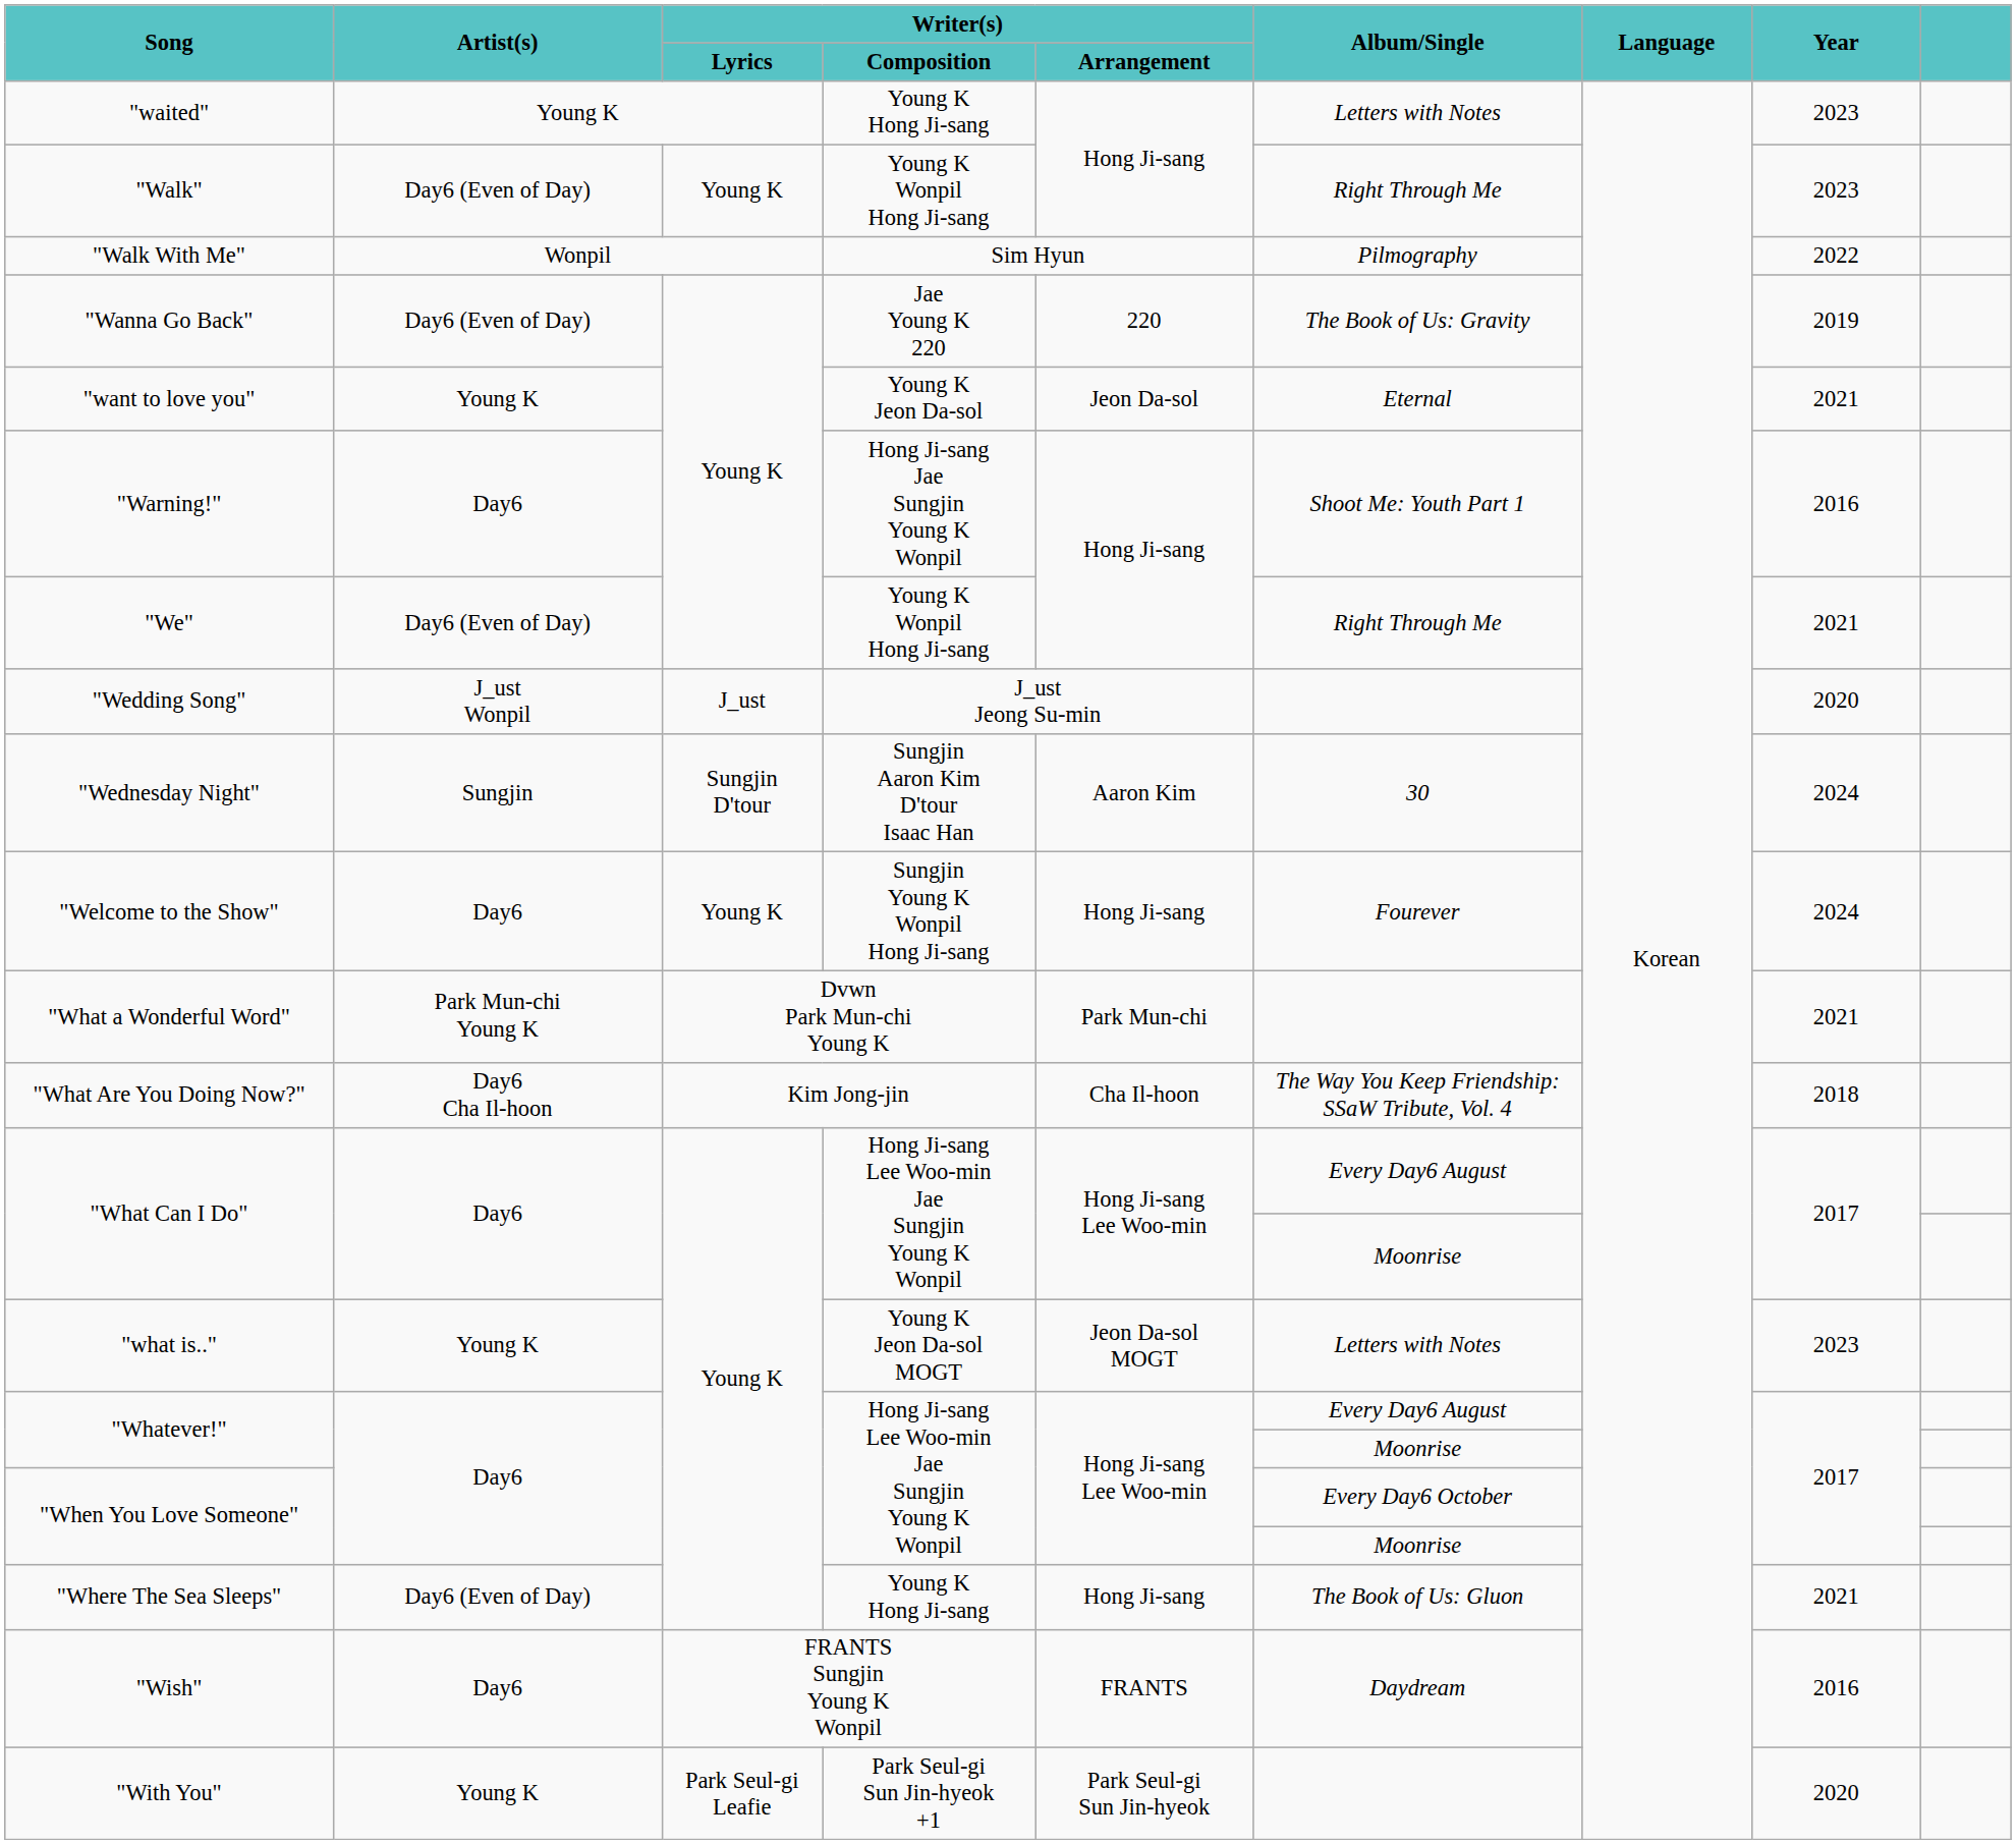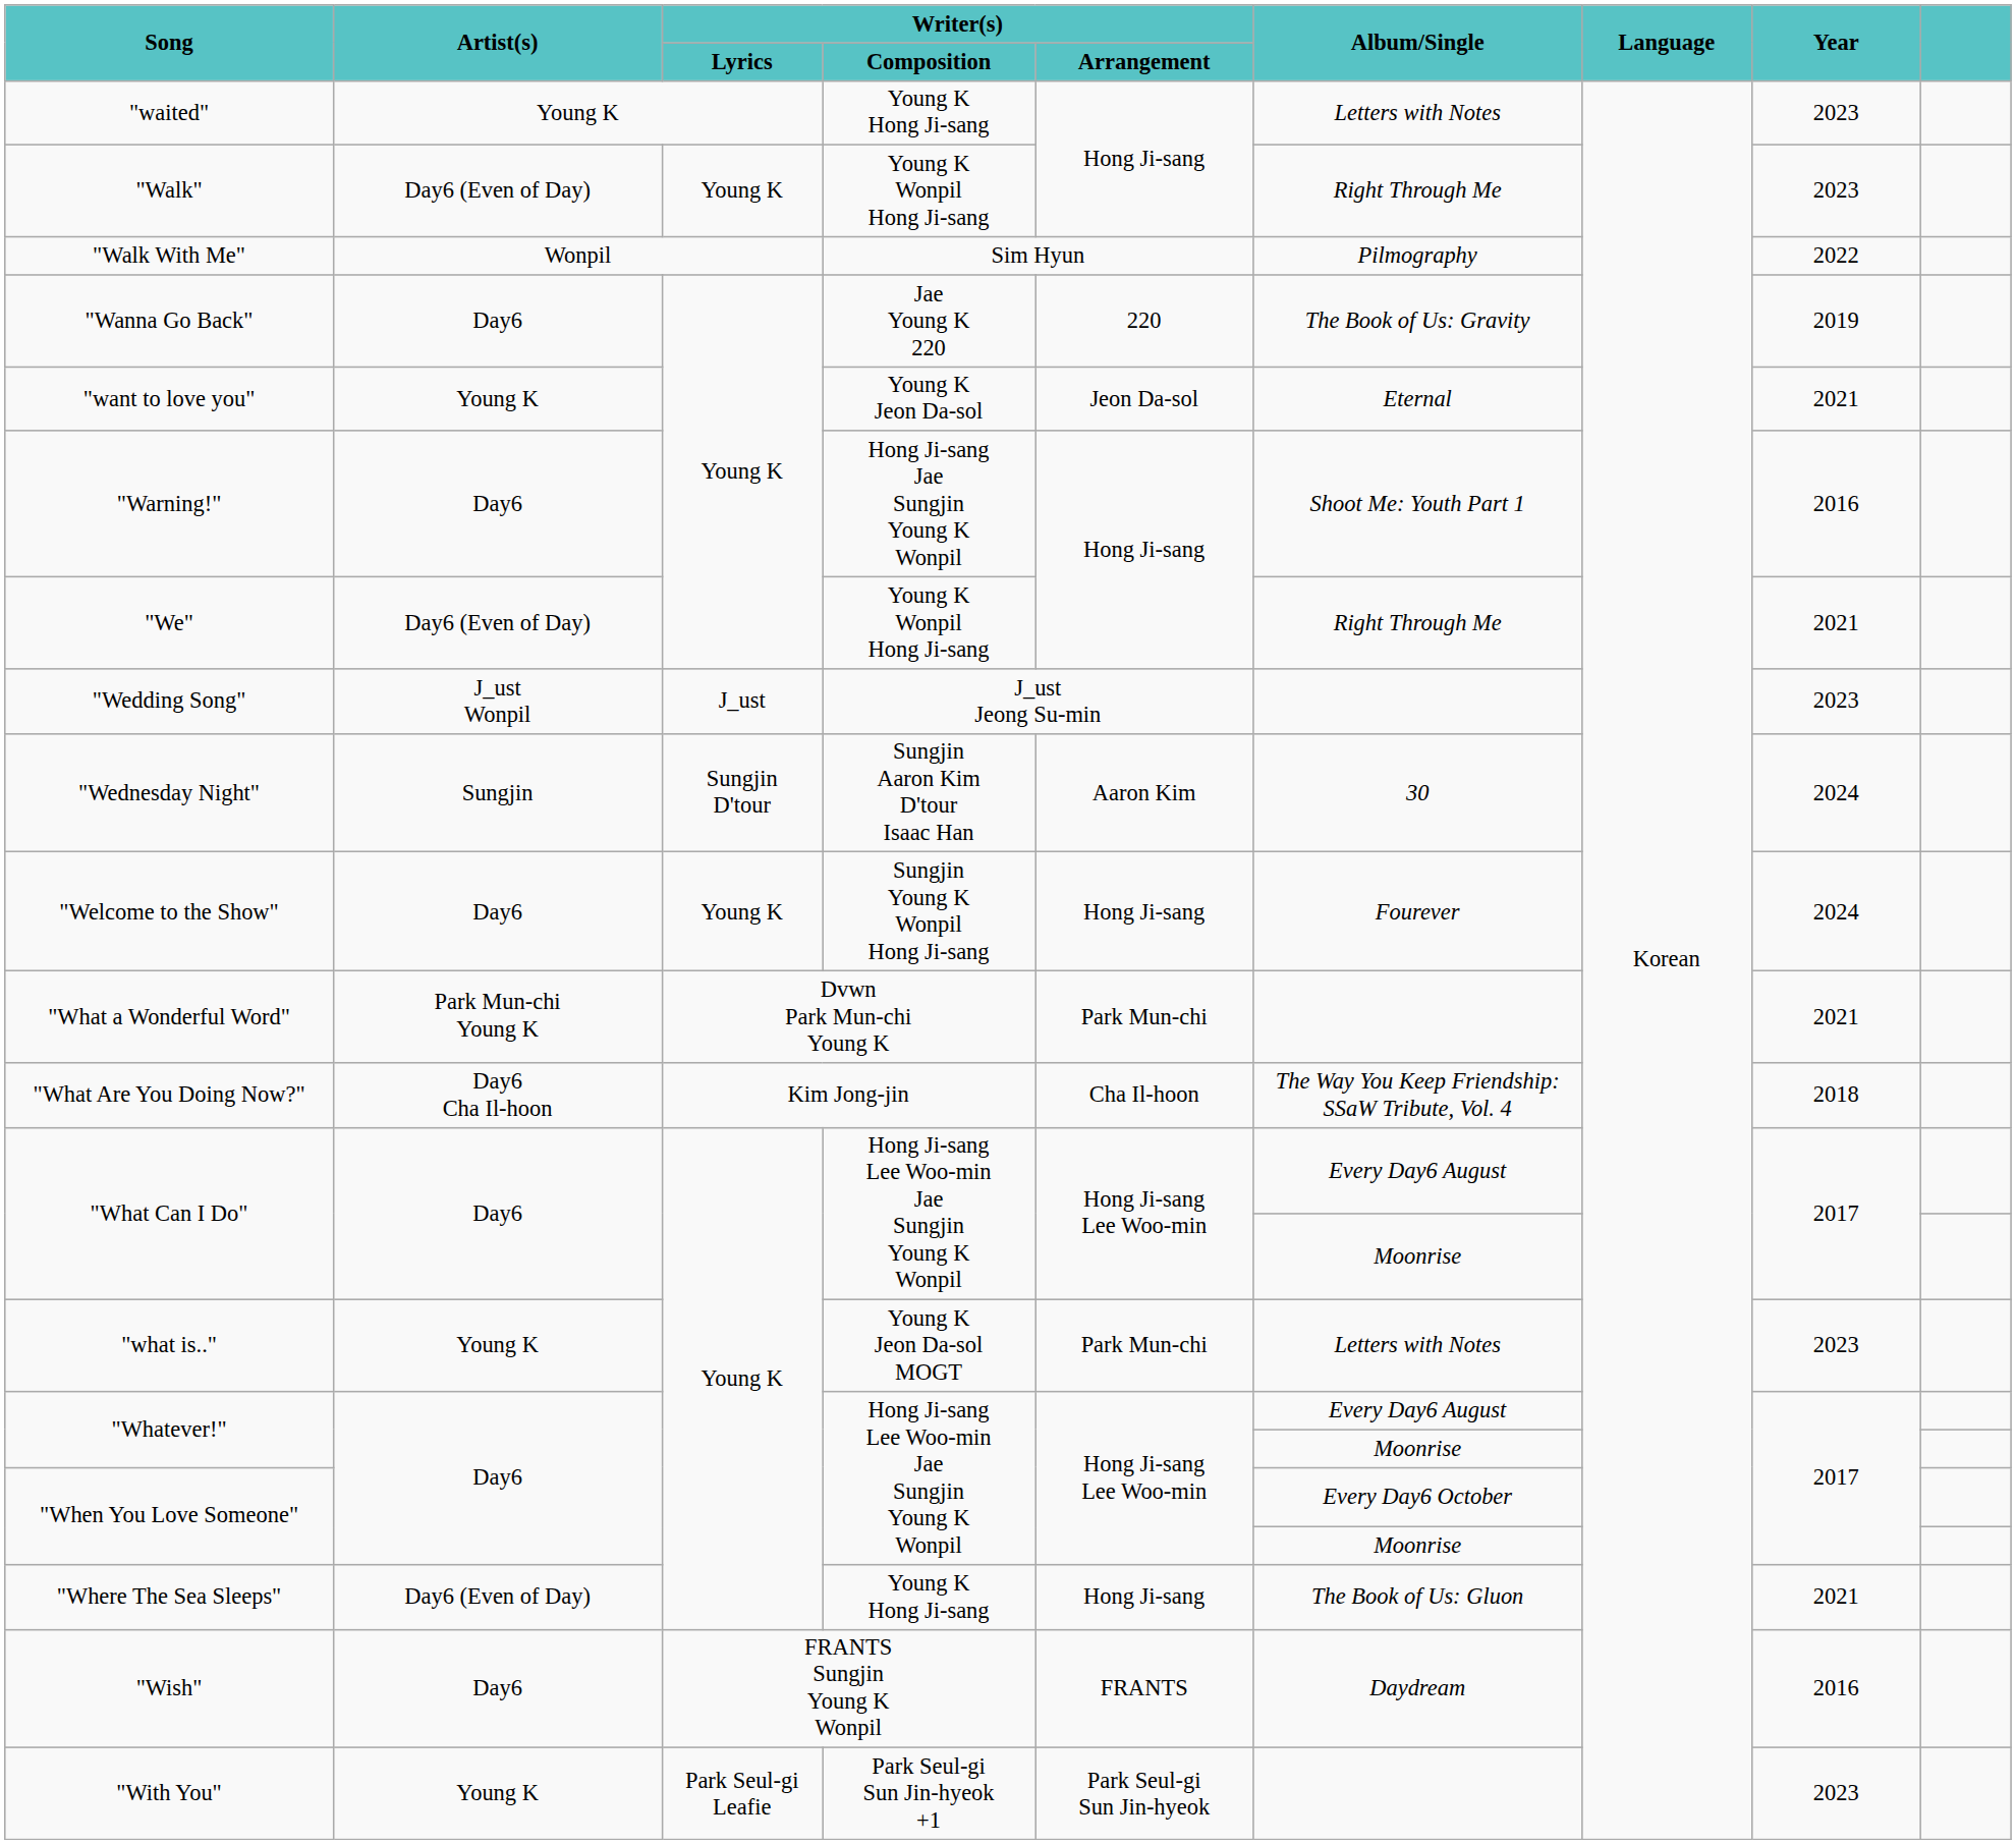 <table class="wikitable" style="margin:0.5em auto; clear:both; font-size:.9em; text-align:center; width:100%">
 <tr>
 <th rowspan=2 style="width:200px; background:#57c3c5;">Song</th>
 <th rowspan=2 style="width:200px; background:#57c3c5;">Artist(s)</th>
 <th colspan=3 style="width:700px; background:#57c3c5;">Writer(s)</th>
 <th rowspan=2 style="width:200px; background:#57c3c5;">Album/Single</th>
 <th rowspan=2 style="width:100px; background:#57c3c5;">Language</th>
 <th rowspan=2 style="width:100px; background:#57c3c5;">Year</th>
 <th rowspan=2 style="width:50px;  background:#57c3c5;"></th>
 </tr>
 <tr>
 <th style="background:#57c3c5">Lyrics</th>
 <th style="background:#57c3c5">Composition</th>
 <th style="background:#57c3c5">Arrangement</th>
 </tr>
 <tr>
 <td>"waited"<br></td>
 <td colspan=2>Young K</td>
 <td>Young K<br>Hong Ji-sang</td>
 <td rowspan=2>Hong Ji-sang</td>
 <td><em>Letters with Notes</em></td>
 <td rowspan=22>Korean</td>
 <td>2023</td>
 <td></td>
 </tr>
 <tr>
 <td>"Walk"<br></td>
 <td>Day6 (Even of Day)</td>
 <td>Young K</td>
 <td>Young K<br>Wonpil<br>Hong Ji-sang</td>
 <td><em>Right Through Me</em></td>
 <td>2023</td>
 <td></td>
 </tr>
 <tr>
 <td>"Walk With Me"<br></td>
 <td colspan=2>Wonpil</td>
 <td colspan=2>Sim Hyun</td>
 <td><em>Pilmography</em></td>
 <td>2022</td>
 <td></td>
 </tr>
 <tr>
 <td>"Wanna Go Back"<br></td>
-<td>Day6 (Even of Day)</td>
+<td>Day6</td>
 <td rowspan=4>Young K</td>
 <td>Jae<br>Young K<br>220</td>
 <td>220</td>
 <td><em>The Book of Us: Gravity</em></td>
 <td>2019</td>
 <td></td>
 </tr>
 <tr>
 <td>"want to love you"</td>
 <td>Young K</td>
 <td>Young K<br>Jeon Da-sol</td>
 <td>Jeon Da-sol</td>
 <td><em>Eternal</em></td>
 <td>2021</td>
 <td></td>
 </tr>
 <tr>
 <td>"Warning!"</td>
 <td>Day6</td>
 <td>Hong Ji-sang<br>Jae<br>Sungjin<br>Young K<br>Wonpil</td>
 <td rowspan=2>Hong Ji-sang</td>
 <td><em>Shoot Me: Youth Part 1</em></td>
 <td>2016</td>
 <td></td>
 </tr>
 <tr>
 <td>"We"<br></td>
 <td>Day6 (Even of Day)</td>
 <td>Young K<br>Wonpil<br>Hong Ji-sang</td>
 <td><em>Right Through Me</em></td>
 <td>2021</td>
 <td></td>
 </tr>
 <tr>
 <td>"Wedding Song"<br></td>
 <td>J_ust<br>Wonpil</td>
 <td>J_ust</td>
 <td colspan=2>J_ust<br>Jeong Su-min</td>
 <td></td>
-<td>2020</td>
+<td>2023</td>
 <td></td>
 </tr>
 <tr>
 <td>"Wednesday Night"</td>
 <td>Sungjin</td>
 <td>Sungjin<br>D'tour</td>
 <td>Sungjin<br>Aaron Kim<br>D'tour<br>Isaac Han</td>
 <td>Aaron Kim</td>
 <td><em>30</em></td>
 <td>2024</td>
 <td></td>
 </tr>
 <tr>
 <td>"Welcome to the Show"</td>
 <td>Day6</td>
 <td>Young K</td>
 <td>Sungjin<br>Young K<br>Wonpil<br>Hong Ji-sang</td>
 <td>Hong Ji-sang</td>
 <td><em>Fourever</em></td>
 <td>2024</td>
 <td></td>
 </tr>
 <tr>
 <td>"What a Wonderful Word"</td>
 <td>Park Mun-chi<br>Young K</td>
 <td colspan=2>Dvwn<br>Park Mun-chi<br>Young K</td>
 <td>Park Mun-chi</td>
 <td></td>
 <td>2021</td>
 <td></td>
 </tr>
 <tr>
 <td>"What Are You Doing Now?"<br></td>
 <td>Day6<br>Cha Il-hoon</td>
 <td colspan=2>Kim Jong-jin</td>
 <td>Cha Il-hoon</td>
 <td><em>The Way You Keep Friendship: SSaW Tribute, Vol. 4</em></td>
 <td>2018</td>
 <td></td>
 </tr>
 <tr>
 <td rowspan=2>"What Can I Do"<br></td>
 <td rowspan=2>Day6</td>
 <td rowspan=8>Young K</td>
 <td rowspan=2>Hong Ji-sang<br>Lee Woo-min<br>Jae<br>Sungjin<br>Young K<br>Wonpil</td>
 <td rowspan=2>Hong Ji-sang<br>Lee Woo-min</td>
 <td><em>Every Day6 August</em></td>
 <td rowspan=2>2017</td>
 <td></td>
 </tr>
 <tr>
 <td><em>Moonrise</em></td>
 <td></td>
 </tr>
 <tr>
 <td>"what is.."</td>
 <td>Young K</td>
 <td>Young K<br>Jeon Da-sol<br>MOGT</td>
-<td>Jeon Da-sol<br>MOGT</td>
+<td>Park Mun-chi</td>
 <td><em>Letters with Notes</em></td>
 <td>2023</td>
 <td></td>
 </tr>
 <tr>
 <td rowspan=2>"Whatever!"<br></td>
 <td rowspan=4>Day6</td>
 <td rowspan=4>Hong Ji-sang<br>Lee Woo-min<br>Jae<br>Sungjin<br>Young K<br>Wonpil</td>
 <td rowspan=4>Hong Ji-sang<br>Lee Woo-min</td>
 <td><em>Every Day6 August</em></td>
 <td rowspan=4>2017</td>
 <td></td>
 </tr>
 <tr>
 <td><em>Moonrise</em></td>
 <td></td>
 </tr>
 <tr>
 <td rowspan=2>"When You Love Someone"<br></td>
 <td><em>Every Day6 October</em></td>
 <td></td>
 </tr>
 <tr>
 <td><em>Moonrise</em></td>
 <td></td>
 </tr>
 <tr>
 <td>"Where The Sea Sleeps"<br></td>
 <td>Day6 (Even of Day)</td>
 <td>Young K<br>Hong Ji-sang</td>
 <td>Hong Ji-sang</td>
 <td><em>The Book of Us: Gluon</em></td>
 <td>2021</td>
 <td></td>
 </tr>
 <tr>
 <td>"Wish"<br></td>
 <td>Day6</td>
 <td colspan=2>FRANTS<br>Sungjin<br>Young K<br>Wonpil</td>
 <td>FRANTS</td>
 <td><em>Daydream</em></td>
 <td>2016</td>
 <td></td>
 </tr>
 <tr>
 <td>"With You"</td>
 <td>Young K</td>
 <td>Park Seul-gi<br>Leafie</td>
 <td>Park Seul-gi<br>Sun Jin-hyeok<br>+1</td>
 <td>Park Seul-gi<br>Sun Jin-hyeok</td>
 <td></td>
-<td>2020</td>
+<td>2023</td>
 <td></td>
 </tr>
 </table>
